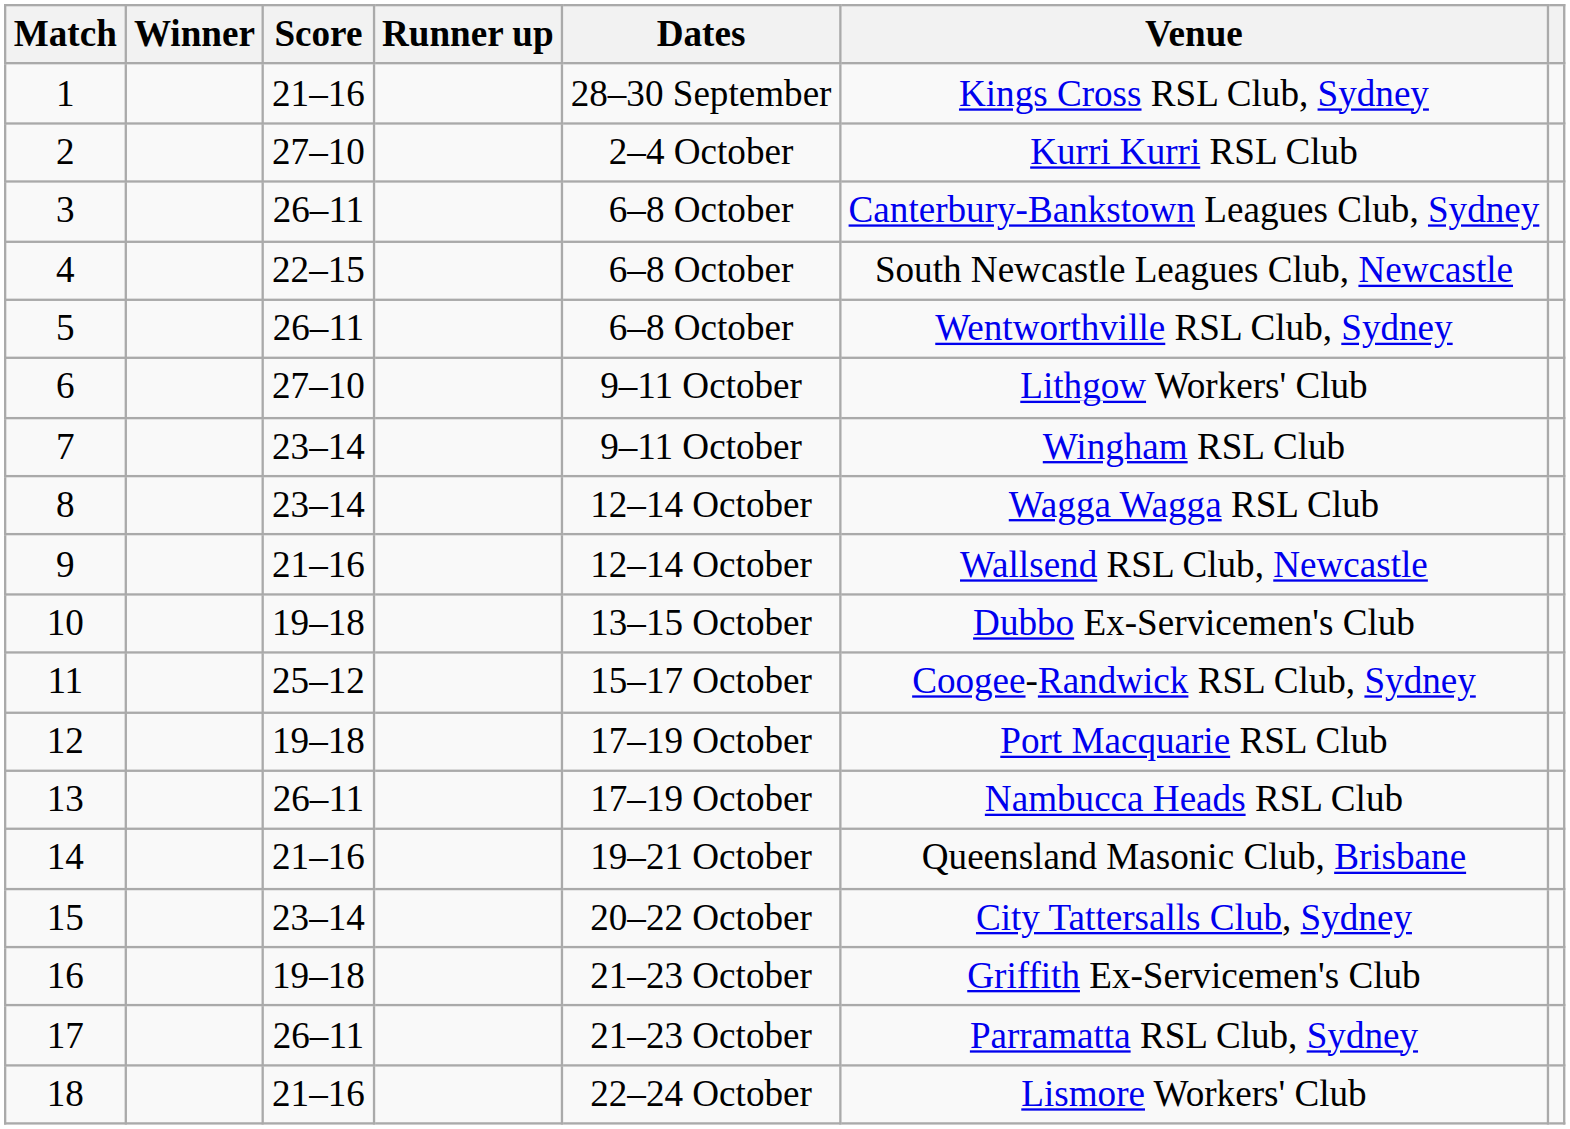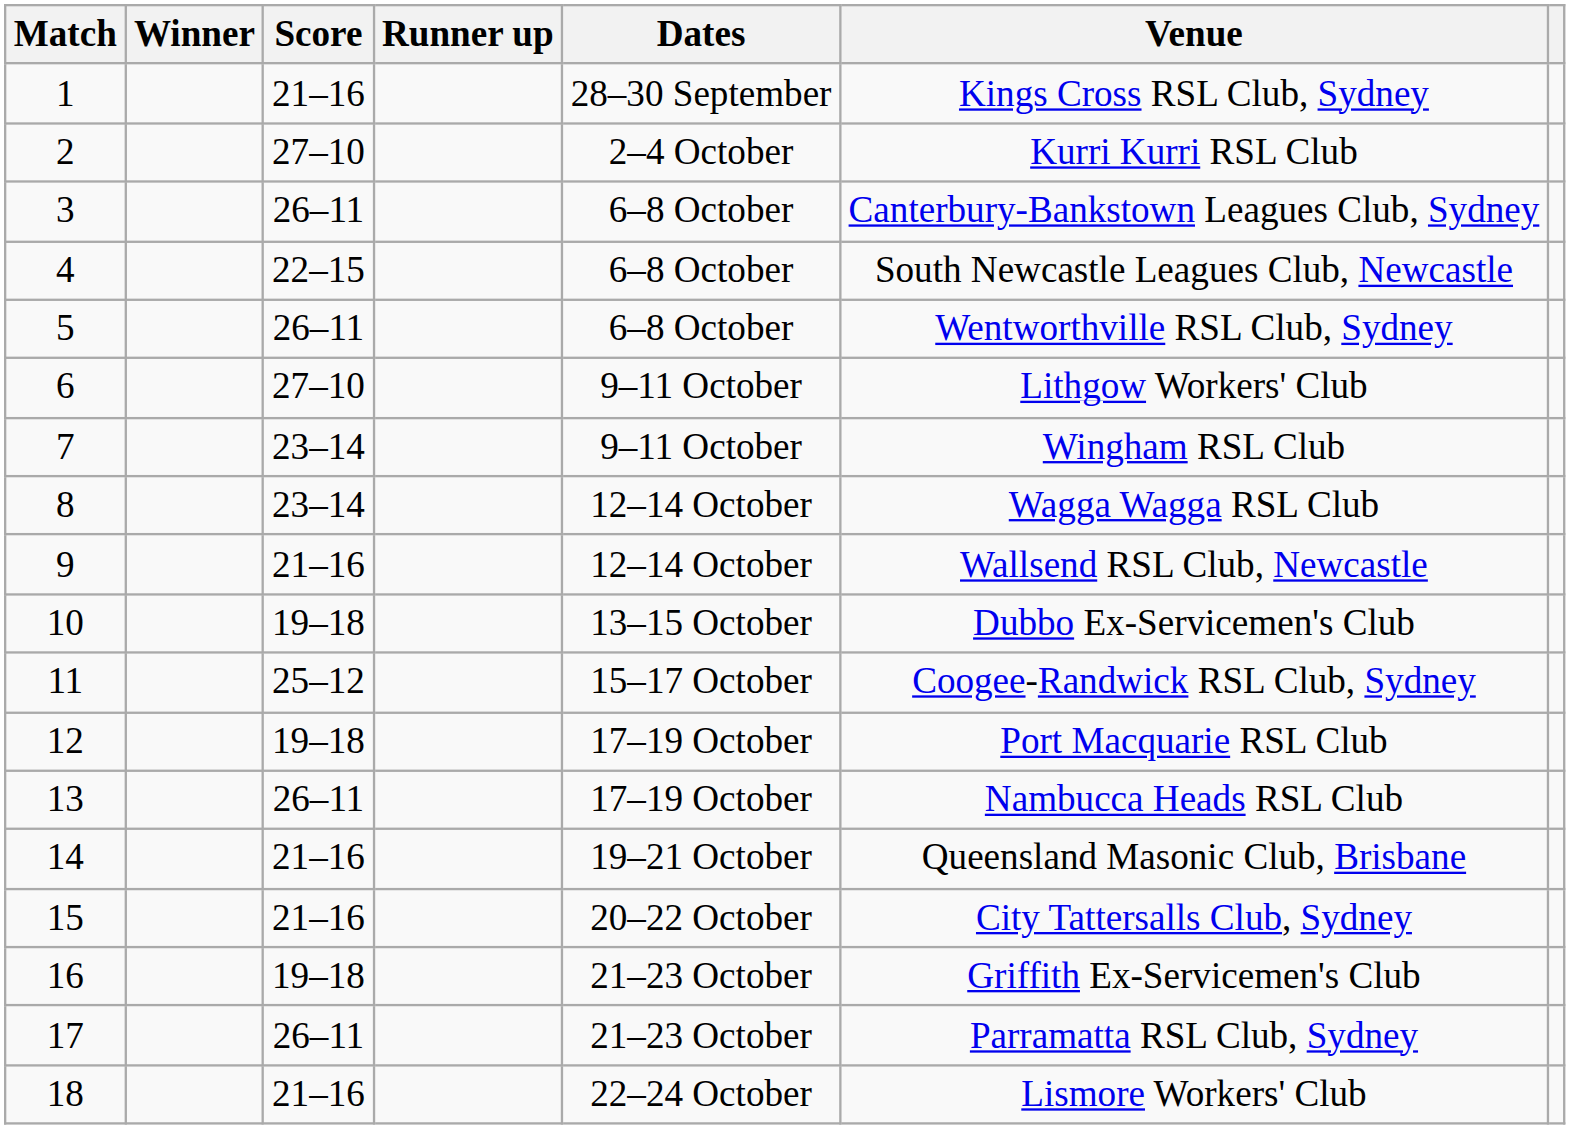 <table class="wikitable" style="text-align:center">
 <tr>
 <th scope="col">Match</th>
 <th scope="col">Winner</th>
 <th scope="col">Score</th>
 <th scope="col">Runner up</th>
 <th scope="col">Dates</th>
 <th scope="col">Venue</th>
 <th scope="col"></th>
 </tr>
 <tr>
 <td>1</td>
 <td align=left></td>
 <td>21–16</td>
 <td align=left></td>
 <td>28–30 September</td>
 <td><a href='#'>Kings Cross</a> RSL Club, <a href='#'>Sydney</a></td>
 <td></td>
 </tr>
 <tr>
 <td>2</td>
 <td align=left></td>
 <td>27–10</td>
 <td align=left></td>
 <td>2–4 October</td>
 <td><a href='#'>Kurri Kurri</a> RSL Club</td>
 <td></td>
 </tr>
 <tr>
 <td>3</td>
 <td align=left></td>
 <td>26–11</td>
 <td align=left></td>
 <td>6–8 October</td>
 <td><a href='#'>Canterbury-Bankstown</a> Leagues Club, <a href='#'>Sydney</a></td>
 <td></td>
 </tr>
 <tr>
 <td>4</td>
 <td align=left></td>
 <td>22–15</td>
 <td align=left></td>
 <td>6–8 October</td>
 <td>South Newcastle Leagues Club, <a href='#'>Newcastle</a></td>
 <td></td>
 </tr>
 <tr>
 <td>5</td>
 <td align=left></td>
 <td>26–11</td>
 <td align=left></td>
 <td>6–8 October</td>
 <td><a href='#'>Wentworthville</a> RSL Club, <a href='#'>Sydney</a></td>
 <td></td>
 </tr>
 <tr>
 <td>6</td>
 <td align=left></td>
 <td>27–10</td>
 <td align=left></td>
 <td>9–11 October</td>
 <td><a href='#'>Lithgow</a> Workers' Club</td>
 <td></td>
 </tr>
 <tr>
 <td>7</td>
 <td align=left></td>
 <td>23–14</td>
 <td align=left></td>
 <td>9–11 October</td>
 <td><a href='#'>Wingham</a> RSL Club</td>
 <td></td>
 </tr>
 <tr>
 <td>8</td>
 <td align=left></td>
 <td>23–14</td>
 <td align=left></td>
 <td>12–14 October</td>
 <td><a href='#'>Wagga Wagga</a> RSL Club</td>
 <td></td>
 </tr>
 <tr>
 <td>9</td>
 <td align=left></td>
 <td>21–16</td>
 <td align=left></td>
 <td>12–14 October</td>
 <td><a href='#'>Wallsend</a> RSL Club, <a href='#'>Newcastle</a></td>
 <td></td>
 </tr>
 <tr>
 <td>10</td>
 <td align=left></td>
 <td>19–18</td>
 <td align=left></td>
 <td>13–15 October</td>
 <td><a href='#'>Dubbo</a> Ex-Servicemen's Club</td>
 <td></td>
 </tr>
 <tr>
 <td>11</td>
 <td align=left></td>
 <td>25–12</td>
 <td align=left></td>
 <td>15–17 October</td>
 <td><a href='#'>Coogee</a>-<a href='#'>Randwick</a> RSL Club, <a href='#'>Sydney</a></td>
 <td></td>
 </tr>
 <tr>
 <td>12</td>
 <td align=left></td>
 <td>19–18</td>
 <td align=left></td>
 <td>17–19 October</td>
 <td><a href='#'>Port Macquarie</a> RSL Club</td>
 <td></td>
 </tr>
 <tr>
 <td>13</td>
 <td align=left></td>
 <td>26–11</td>
 <td align=left></td>
 <td>17–19 October</td>
 <td><a href='#'>Nambucca Heads</a> RSL Club</td>
 <td></td>
 </tr>
 <tr>
 <td>14</td>
 <td align=left></td>
 <td>21–16</td>
 <td align=left></td>
 <td>19–21 October</td>
 <td>Queensland Masonic Club, <a href='#'>Brisbane</a></td>
 <td></td>
 </tr>
 <tr>
 <td>15</td>
 <td align=left></td>
-<td>23–14</td>
+<td>21–16</td>
 <td align=left></td>
 <td>20–22 October</td>
 <td><a href='#'>City Tattersalls Club</a>, <a href='#'>Sydney</a></td>
 <td></td>
 </tr>
 <tr>
 <td>16</td>
 <td align=left></td>
 <td>19–18</td>
 <td align=left></td>
 <td>21–23 October</td>
 <td><a href='#'>Griffith</a> Ex-Servicemen's Club</td>
 <td></td>
 </tr>
 <tr>
 <td>17</td>
 <td align=left></td>
 <td>26–11</td>
 <td align=left></td>
 <td>21–23 October</td>
 <td><a href='#'>Parramatta</a> RSL Club, <a href='#'>Sydney</a></td>
 <td></td>
 </tr>
 <tr>
 <td>18</td>
 <td align=left></td>
 <td>21–16</td>
 <td align=left></td>
 <td>22–24 October</td>
 <td><a href='#'>Lismore</a> Workers' Club</td>
 <td></td>
 </tr>
 </table>
